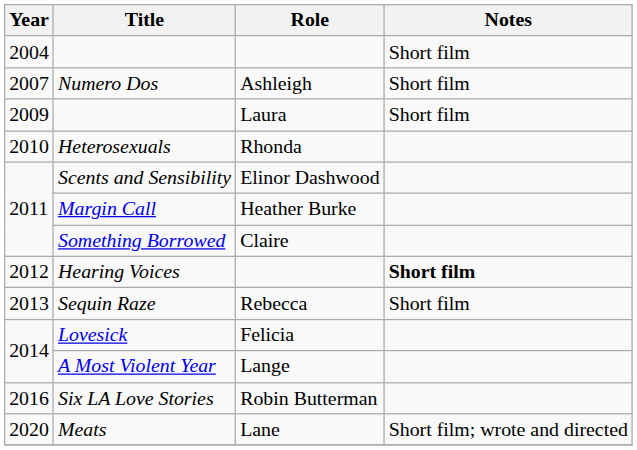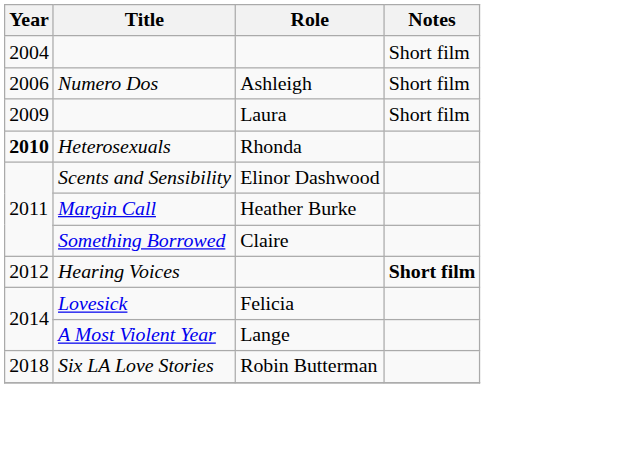 <table class="wikitable sortable">
 <tr>
 <th>Year</th>
 <th>Title</th>
 <th>Role</th>
 <th class="unsortable">Notes</th>
 </tr>
 <tr>
 <td>2004</td>
 <td><em></em></td>
 <td></td>
 <td>Short film</td>
 </tr>
 <tr>
-<td>2007</td>
+<td>2006</td>
 <td><em>Numero Dos</em></td>
 <td>Ashleigh</td>
 <td>Short film</td>
 </tr>
 <tr>
 <td>2009</td>
 <td><em></em></td>
 <td>Laura</td>
 <td>Short film</td>
 </tr>
 <tr>
-<td>2010</td>
+<td><strong>2010</strong></td>
 <td><em>Heterosexuals</em></td>
 <td>Rhonda</td>
 <td></td>
 </tr>
 <tr>
 <td rowspan="3">2011</td>
 <td><em>Scents and Sensibility</em></td>
 <td>Elinor Dashwood</td>
 <td></td>
 </tr>
 <tr>
 <td><em><a href='#'>Margin Call</a></em></td>
 <td>Heather Burke</td>
 <td></td>
 </tr>
 <tr>
 <td><em><a href='#'>Something Borrowed</a></em></td>
 <td>Claire</td>
 <td></td>
 </tr>
 <tr>
 <td>2012</td>
 <td><em>Hearing Voices</em></td>
 <td></td>
 <td><strong>Short film</strong></td>
 </tr>
 <tr>
-<td>2013</td>
-<td><em>Sequin Raze</em></td>
-<td>Rebecca</td>
-<td>Short film</td>
-</tr>
-<tr>
 <td rowspan="2">2014</td>
 <td><em><a href='#'>Lovesick</a></em></td>
 <td>Felicia</td>
 <td></td>
 </tr>
 <tr>
 <td><em><a href='#'>A Most Violent Year</a></em></td>
 <td>Lange</td>
 <td></td>
 </tr>
 <tr>
-<td>2016</td>
+<td>2018</td>
 <td><em>Six LA Love Stories</em></td>
 <td>Robin Butterman</td>
 <td></td>
 </tr>
 <tr>
-<td>2020</td>
-<td><em>Meats</em></td>
-<td>Lane</td>
-<td>Short film; wrote and directed</td>
-</tr>
-<tr>
 </tr>
 </table>
